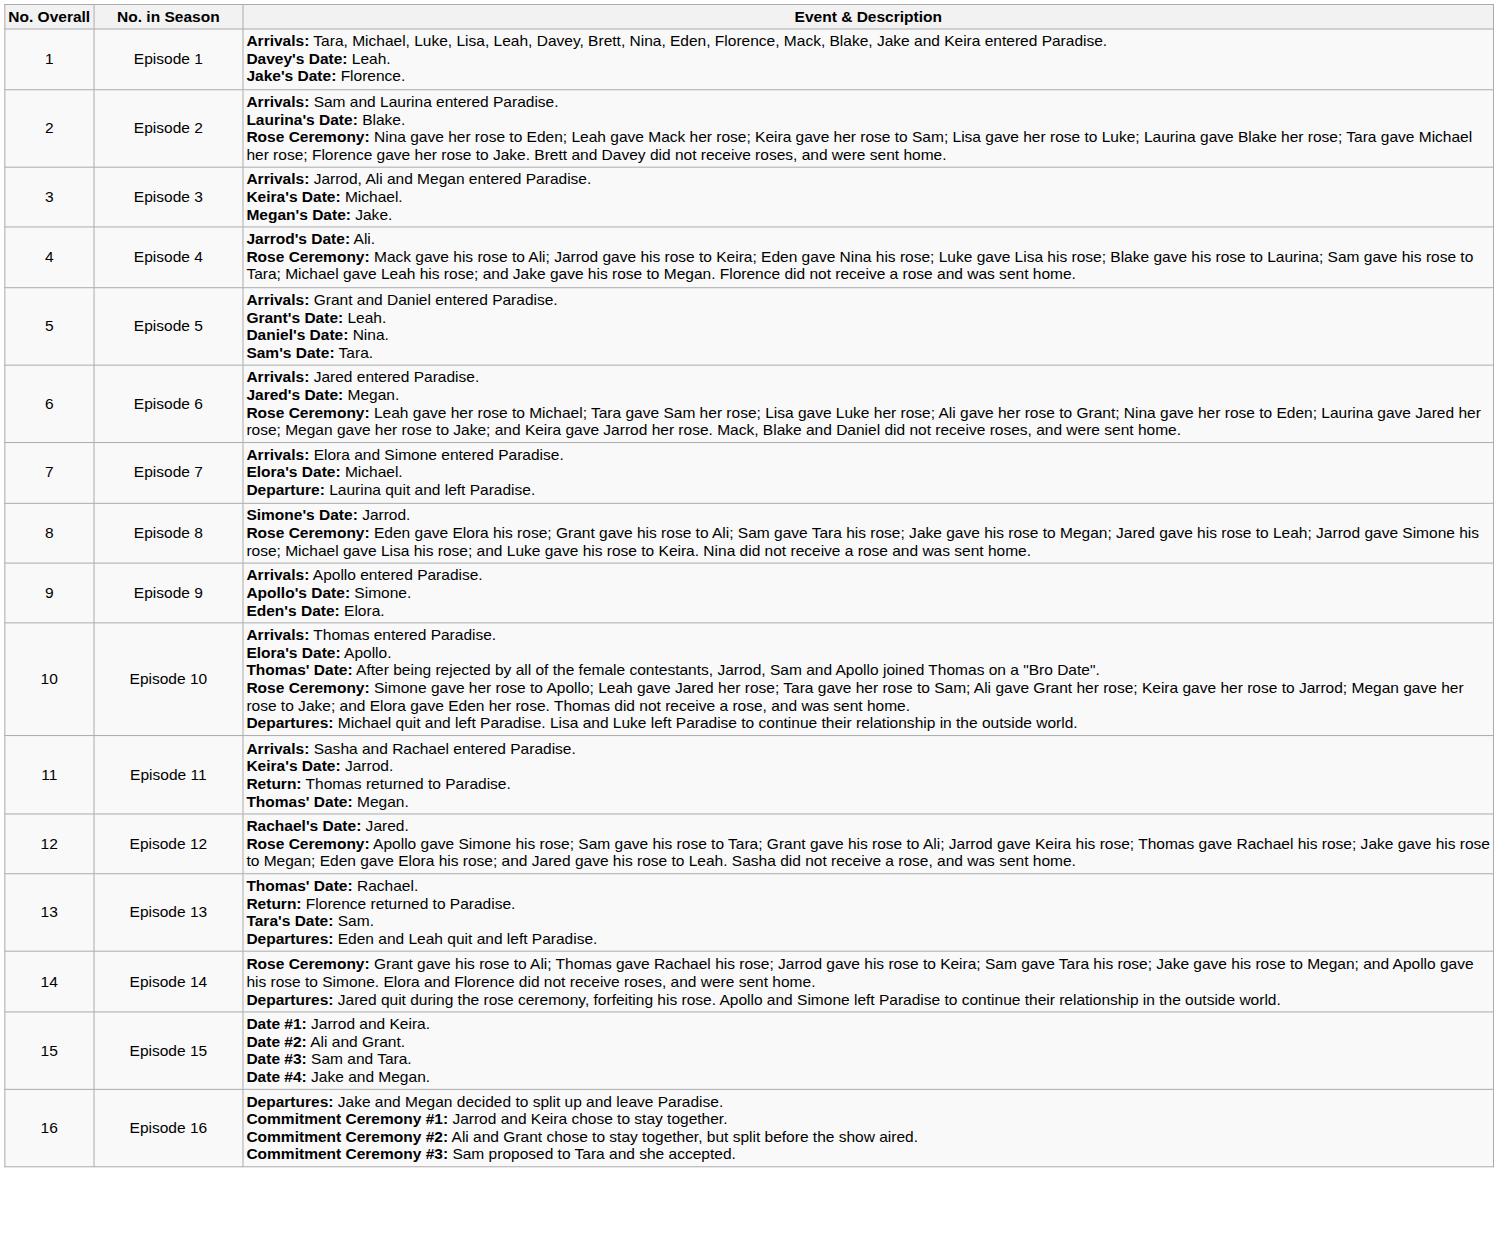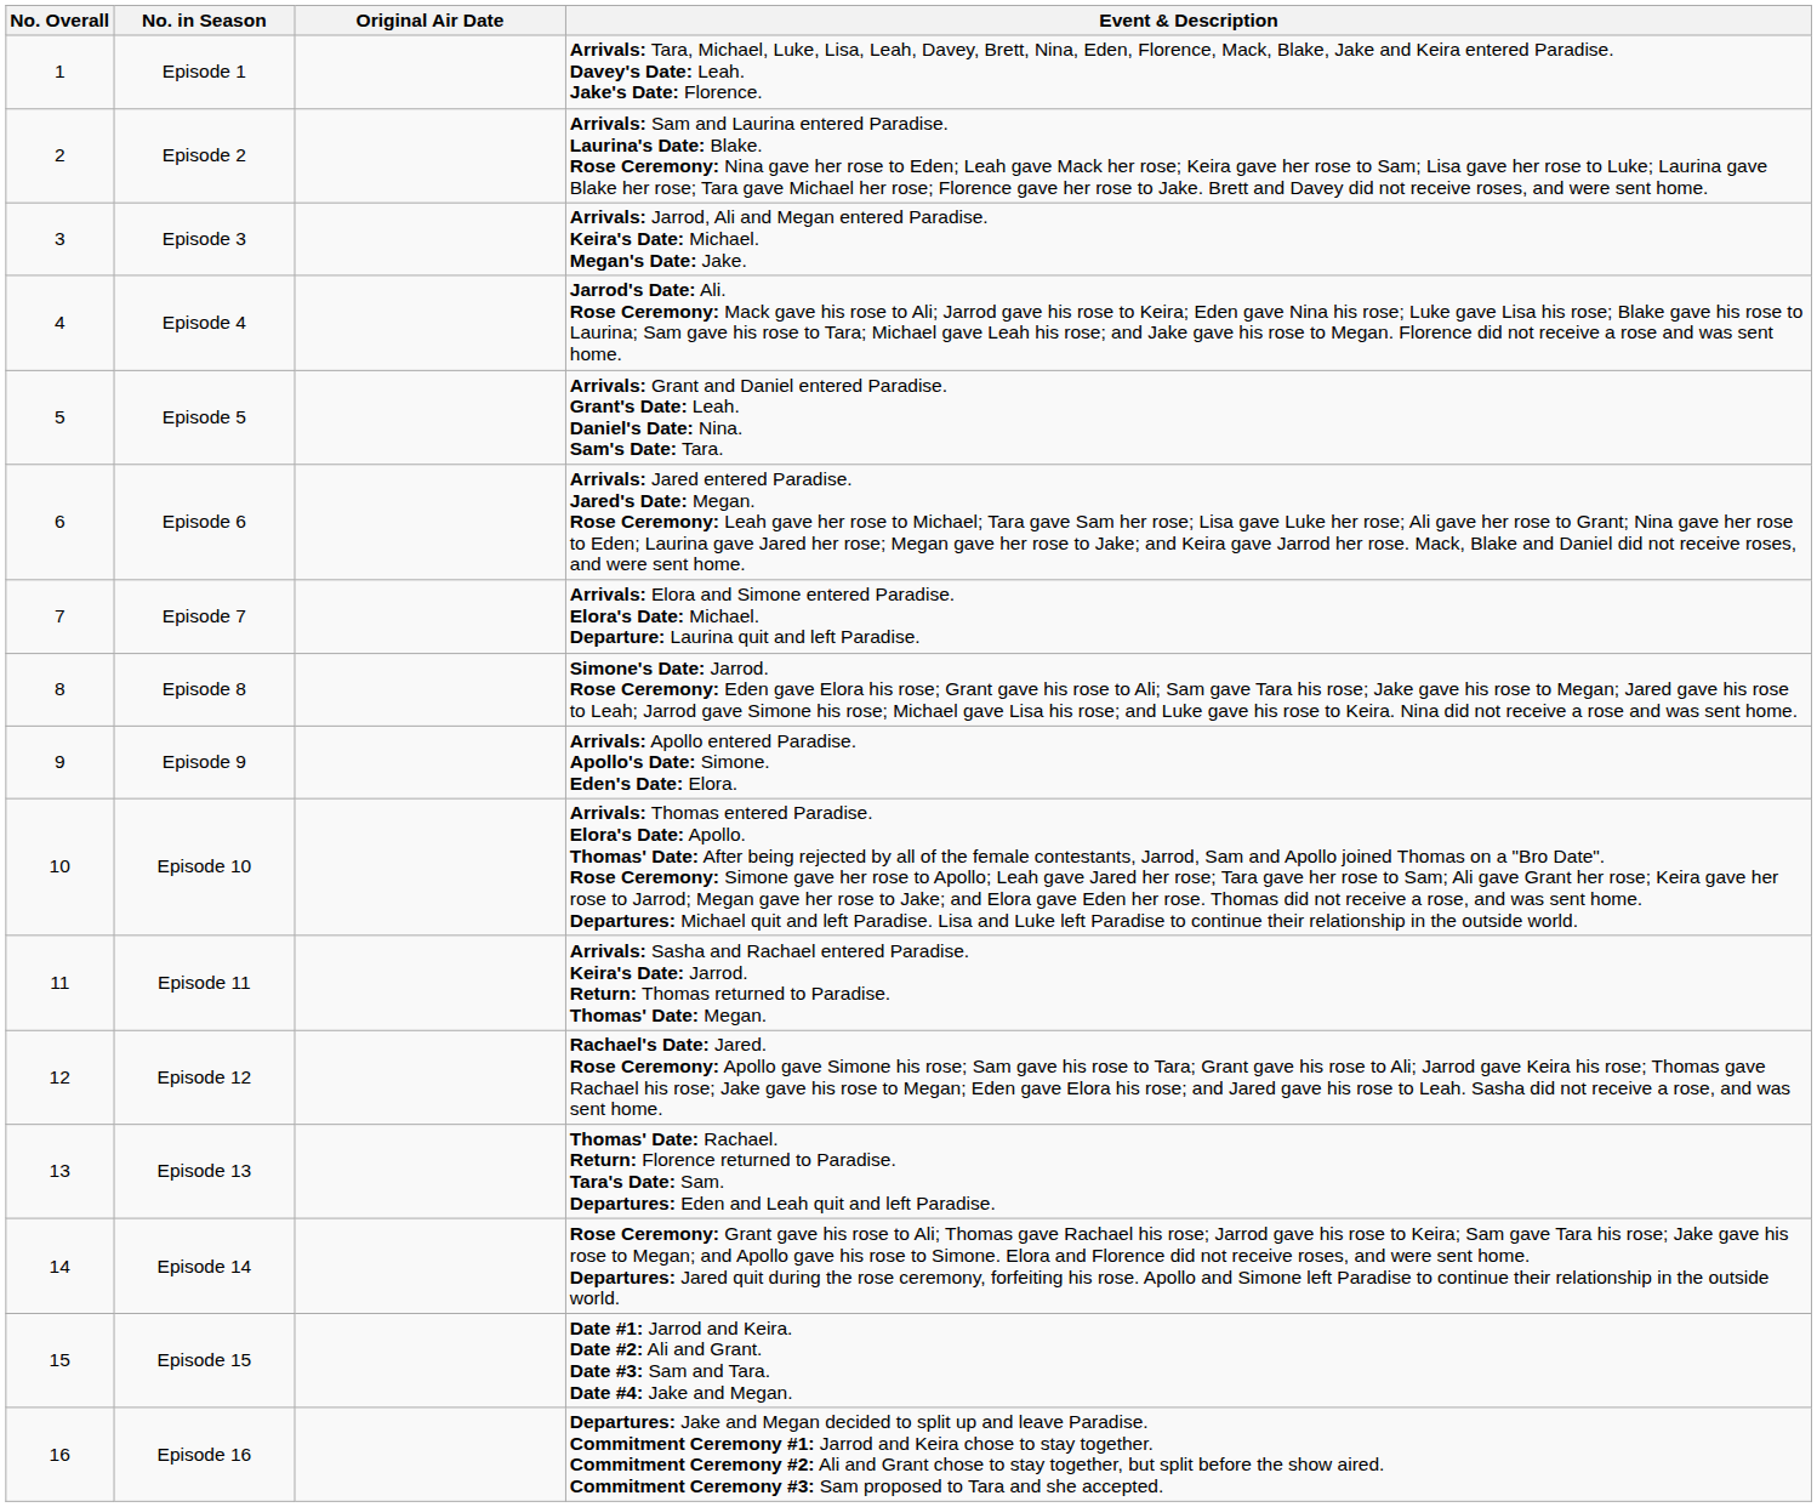 <table class="wikitable" style="width: 96%; margin-left: auto; margin-right: auto; font-size:99%;">
 <tr>
 <th style="width: 6%;">No. Overall</th>
 <th style="width: 10%;">No. in Season</th>
+<th style="width: 15%;">Original Air Date</th>
 <th>Event & Description</th>
 </tr>
 <tr>
 <td style="text-align:center;">1</td>
 <td style="text-align:center;">Episode 1</td>
+<td style="text-align:center;"></td>
 <td><strong>Arrivals:</strong> Tara, Michael, Luke, Lisa, Leah, Davey, Brett, Nina, Eden, Florence, Mack, Blake, Jake and Keira entered Paradise.<br><strong>Davey's Date:</strong> Leah.<br><strong>Jake's Date:</strong> Florence.</td>
 </tr>
 <tr>
 <td style="text-align:center;">2</td>
 <td style="text-align:center;">Episode 2</td>
+<td style="text-align:center;"></td>
 <td><strong>Arrivals:</strong> Sam and Laurina entered Paradise.<br><strong>Laurina's Date:</strong> Blake.<br><strong>Rose Ceremony:</strong> Nina gave her rose to Eden; Leah gave Mack her rose; Keira gave her rose to Sam; Lisa gave her rose to Luke; Laurina gave Blake her rose; Tara gave Michael her rose; Florence gave her rose to Jake. Brett and Davey did not receive roses, and were sent home.</td>
 </tr>
 <tr>
 <td style="text-align:center;">3</td>
 <td style="text-align:center;">Episode 3</td>
+<td style="text-align:center;"></td>
 <td><strong>Arrivals:</strong> Jarrod, Ali and Megan entered Paradise.<br><strong>Keira's Date:</strong> Michael.<br><strong>Megan's Date:</strong> Jake.</td>
 </tr>
 <tr>
 <td style="text-align:center;">4</td>
 <td style="text-align:center;">Episode 4</td>
+<td style="text-align:center;"></td>
 <td><strong>Jarrod's Date:</strong> Ali.<br><strong>Rose Ceremony:</strong> Mack gave his rose to Ali; Jarrod gave his rose to Keira; Eden gave Nina his rose; Luke gave Lisa his rose; Blake gave his rose to Laurina; Sam gave his rose to Tara; Michael gave Leah his rose; and Jake gave his rose to Megan. Florence did not receive a rose and was sent home.</td>
 </tr>
 <tr>
 <td style="text-align:center;">5</td>
 <td style="text-align:center;">Episode 5</td>
+<td style="text-align:center;"></td>
 <td><strong>Arrivals:</strong> Grant and Daniel entered Paradise.<br><strong>Grant's Date:</strong> Leah.<br><strong>Daniel's Date:</strong> Nina.<br><strong>Sam's Date:</strong> Tara.</td>
 </tr>
 <tr>
 <td style="text-align:center;">6</td>
 <td style="text-align:center;">Episode 6</td>
+<td style="text-align:center;"></td>
 <td><strong>Arrivals:</strong> Jared entered Paradise.<br><strong>Jared's Date:</strong> Megan.<br><strong>Rose Ceremony:</strong> Leah gave her rose to Michael; Tara gave Sam her rose; Lisa gave Luke her rose; Ali gave her rose to Grant; Nina gave her rose to Eden; Laurina gave Jared her rose; Megan gave her rose to Jake; and Keira gave Jarrod her rose. Mack, Blake and Daniel did not receive roses, and were sent home.</td>
 </tr>
 <tr>
 <td style="text-align:center;">7</td>
 <td style="text-align:center;">Episode 7</td>
+<td style="text-align:center;"></td>
 <td><strong>Arrivals:</strong> Elora and Simone entered Paradise.<br><strong>Elora's Date:</strong> Michael.<br><strong>Departure:</strong> Laurina quit and left Paradise.</td>
 </tr>
 <tr>
 <td style="text-align:center;">8</td>
 <td style="text-align:center;">Episode 8</td>
+<td style="text-align:center;"></td>
 <td><strong>Simone's Date:</strong> Jarrod.<br><strong>Rose Ceremony:</strong> Eden gave Elora his rose; Grant gave his rose to Ali; Sam gave Tara his rose; Jake gave his rose to Megan; Jared gave his rose to Leah; Jarrod gave Simone his rose; Michael gave Lisa his rose; and Luke gave his rose to Keira. Nina did not receive a rose and was sent home.</td>
 </tr>
 <tr>
 <td style="text-align:center;">9</td>
 <td style="text-align:center;">Episode 9</td>
+<td style="text-align:center;"></td>
 <td><strong>Arrivals:</strong> Apollo entered Paradise.<br><strong>Apollo's Date:</strong> Simone.<br><strong>Eden's Date:</strong> Elora.</td>
 </tr>
 <tr>
 <td style="text-align:center;">10</td>
 <td style="text-align:center;">Episode 10</td>
+<td style="text-align:center;"></td>
 <td><strong>Arrivals:</strong> Thomas entered Paradise.<br><strong>Elora's Date:</strong> Apollo.<br><strong>Thomas' Date:</strong> After being rejected by all of the female contestants, Jarrod, Sam and Apollo joined Thomas on a "Bro Date".<br><strong>Rose Ceremony:</strong> Simone gave her rose to Apollo; Leah gave Jared her rose; Tara gave her rose to Sam; Ali gave Grant her rose; Keira gave her rose to Jarrod; Megan gave her rose to Jake; and Elora gave Eden her rose. Thomas did not receive a rose, and was sent home.<br><strong>Departures:</strong> Michael quit and left Paradise. Lisa and Luke left Paradise to continue their relationship in the outside world.</td>
 </tr>
 <tr>
 <td style="text-align:center;">11</td>
 <td style="text-align:center;">Episode 11</td>
+<td style="text-align:center;"></td>
 <td><strong>Arrivals:</strong> Sasha and Rachael entered Paradise.<br><strong>Keira's Date:</strong> Jarrod.<br><strong>Return:</strong> Thomas returned to Paradise.<br><strong>Thomas' Date:</strong> Megan.</td>
 </tr>
 <tr>
 <td style="text-align:center;">12</td>
 <td style="text-align:center;">Episode 12</td>
+<td style="text-align:center;"></td>
 <td><strong>Rachael's Date:</strong> Jared.<br><strong>Rose Ceremony:</strong> Apollo gave Simone his rose; Sam gave his rose to Tara; Grant gave his rose to Ali; Jarrod gave Keira his rose; Thomas gave Rachael his rose; Jake gave his rose to Megan; Eden gave Elora his rose; and Jared gave his rose to Leah. Sasha did not receive a rose, and was sent home.</td>
 </tr>
 <tr>
 <td style="text-align:center;">13</td>
 <td style="text-align:center;">Episode 13</td>
+<td style="text-align:center;"></td>
 <td><strong>Thomas' Date:</strong> Rachael.<br><strong>Return:</strong> Florence returned to Paradise.<br><strong>Tara's Date:</strong> Sam.<br><strong>Departures:</strong> Eden and Leah quit and left Paradise.</td>
 </tr>
 <tr>
 <td style="text-align:center;">14</td>
 <td style="text-align:center;">Episode 14</td>
+<td style="text-align:center;"></td>
 <td><strong>Rose Ceremony:</strong> Grant gave his rose to Ali; Thomas gave Rachael his rose; Jarrod gave his rose to Keira; Sam gave Tara his rose; Jake gave his rose to Megan; and Apollo gave his rose to Simone. Elora and Florence did not receive roses, and were sent home.<br><strong>Departures:</strong> Jared quit during the rose ceremony, forfeiting his rose. Apollo and Simone left Paradise to continue their relationship in the outside world.</td>
 </tr>
 <tr>
 <td style="text-align:center;">15</td>
 <td style="text-align:center;">Episode 15</td>
+<td style="text-align:center;"></td>
 <td><strong>Date #1:</strong> Jarrod and Keira.<br><strong>Date #2:</strong> Ali and Grant.<br><strong>Date #3:</strong> Sam and Tara.<br><strong>Date #4:</strong> Jake and Megan.</td>
 </tr>
 <tr>
 <td style="text-align:center;">16</td>
 <td style="text-align:center;">Episode 16</td>
+<td style="text-align:center;"></td>
 <td><strong>Departures:</strong> Jake and Megan decided to split up and leave Paradise.<br><strong>Commitment Ceremony #1:</strong> Jarrod and Keira chose to stay together.<br><strong>Commitment Ceremony #2:</strong> Ali and Grant chose to stay together, but split before the show aired.<br><strong>Commitment Ceremony #3:</strong> Sam proposed to Tara and she accepted.</td>
 </tr>
 </table>
